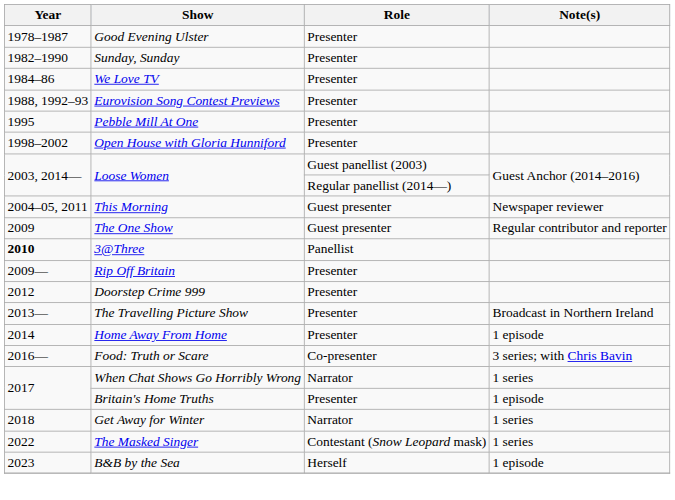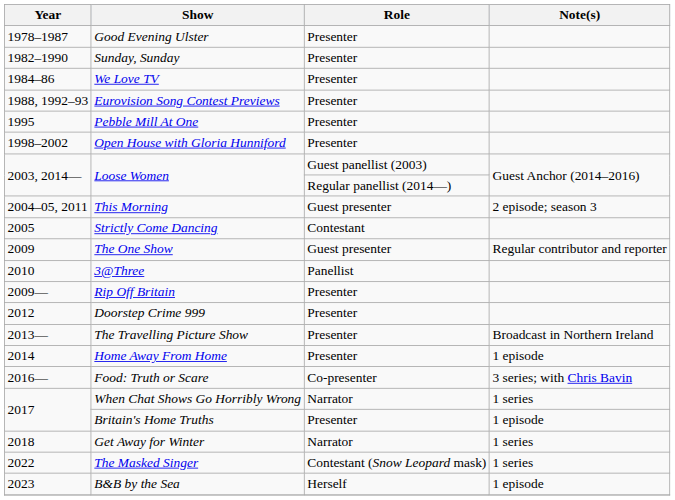 <table class="wikitable">
 <tr style="background:#b0c4de; text-align:center;">
 <th>Year</th>
 <th>Show</th>
 <th>Role</th>
 <th>Note(s)</th>
 </tr>
 <tr>
 <td>1978–1987</td>
 <td><em>Good Evening Ulster</em></td>
 <td>Presenter</td>
 <td></td>
 </tr>
 <tr>
 <td>1982–1990</td>
 <td><em>Sunday, Sunday</em></td>
 <td>Presenter</td>
 <td></td>
 </tr>
 <tr>
 <td>1984–86</td>
 <td><em><a href='#'>We Love TV</a></em></td>
 <td>Presenter</td>
 <td></td>
 </tr>
 <tr>
 <td>1988, 1992–93</td>
 <td><em><a href='#'>Eurovision Song Contest Previews</a></em></td>
 <td>Presenter</td>
 <td></td>
 </tr>
 <tr>
 <td>1995</td>
 <td><em><a href='#'>Pebble Mill At One</a></em></td>
 <td>Presenter</td>
 <td></td>
 </tr>
 <tr>
 <td>1998–2002</td>
 <td><em><a href='#'>Open House with Gloria Hunniford</a></em></td>
 <td>Presenter</td>
 <td></td>
 </tr>
 <tr>
 <td rowspan=2>2003, 2014—</td>
 <td rowspan=2><em><a href='#'>Loose Women</a></em></td>
 <td>Guest panellist (2003)</td>
 <td rowspan=2>Guest Anchor (2014–2016)</td>
 </tr>
 <tr>
 <td>Regular panellist (2014—)</td>
 </tr>
 <tr>
 <td>2004–05, 2011</td>
 <td><em><a href='#'>This Morning</a></em></td>
 <td>Guest presenter</td>
-<td>Newspaper reviewer</td>
+<td>2 episode; season 3</td>
+</tr>
+<tr>
+<td>2005</td>
+<td><em><a href='#'>Strictly Come Dancing</a></em></td>
+<td>Contestant</td>
+<td></td>
 </tr>
 <tr>
 <td>2009</td>
 <td><em><a href='#'>The One Show</a></em></td>
 <td>Guest presenter</td>
 <td>Regular contributor and reporter</td>
 </tr>
 <tr>
-<td><strong>2010</strong></td>
+<td>2010</td>
 <td><em><a href='#'>3@Three</a></em></td>
 <td>Panellist</td>
 <td></td>
 </tr>
 <tr>
 <td>2009—</td>
 <td><em><a href='#'>Rip Off Britain</a></em></td>
 <td>Presenter</td>
 <td></td>
 </tr>
 <tr>
 <td>2012</td>
 <td><em>Doorstep Crime 999</em></td>
 <td>Presenter</td>
 <td></td>
 </tr>
 <tr>
 <td>2013—</td>
 <td><em>The Travelling Picture Show</em></td>
 <td>Presenter</td>
 <td>Broadcast in Northern Ireland</td>
 </tr>
 <tr>
 <td>2014</td>
 <td><em><a href='#'>Home Away From Home</a></em></td>
 <td>Presenter</td>
 <td>1 episode</td>
 </tr>
 <tr>
 <td>2016—</td>
 <td><em>Food: Truth or Scare</em></td>
 <td>Co-presenter</td>
 <td>3 series; with <a href='#'>Chris Bavin</a></td>
 </tr>
 <tr>
 <td rowspan=2>2017</td>
 <td><em>When Chat Shows Go Horribly Wrong</em></td>
 <td>Narrator</td>
 <td>1 series</td>
 </tr>
 <tr>
 <td><em>Britain's Home Truths</em></td>
 <td>Presenter</td>
 <td>1 episode</td>
 </tr>
 <tr>
 <td>2018</td>
 <td><em>Get Away for Winter</em></td>
 <td>Narrator</td>
 <td>1 series</td>
 </tr>
 <tr>
 <td>2022</td>
 <td><em><a href='#'>The Masked Singer</a></em></td>
 <td>Contestant (<em>Snow Leopard</em> mask)</td>
 <td>1 series</td>
 </tr>
 <tr>
 <td>2023</td>
 <td><em>B&B by the Sea</em></td>
 <td>Herself</td>
 <td>1 episode</td>
 </tr>
 <tr>
 </tr>
 </table>
